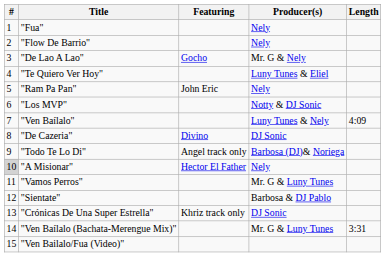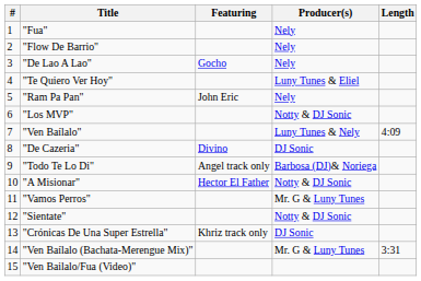 <table class="wikitable">
 <tr>
 <th align="center">#</th>
 <th align="center">Title</th>
 <th align="center">Featuring</th>
 <th align="center">Producer(s)</th>
 <th align="center">Length</th>
 </tr>
 <tr>
 <td>1</td>
 <td>"Fua"</td>
 <td></td>
 <td><a href='#'>Nely</a></td>
 <td></td>
 </tr>
 <tr>
 <td>2</td>
 <td>"Flow De Barrio"</td>
 <td></td>
 <td><a href='#'>Nely</a></td>
 <td></td>
 </tr>
 <tr>
 <td>3</td>
 <td>"De Lao A Lao"</td>
 <td><a href='#'>Gocho</a></td>
-<td>Mr. G & <a href='#'>Nely</a></td>
+<td><a href='#'>Nely</a></td>
 <td></td>
 </tr>
 <tr>
 <td>4</td>
 <td>"Te Quiero Ver Hoy"</td>
 <td></td>
 <td><a href='#'>Luny Tunes</a> & <a href='#'>Eliel</a></td>
 <td></td>
 </tr>
 <tr>
 <td>5</td>
 <td>"Ram Pa Pan"</td>
 <td>John Eric</td>
 <td><a href='#'>Nely</a></td>
 <td></td>
 </tr>
 <tr>
 <td>6</td>
 <td>"Los MVP"</td>
 <td></td>
 <td><a href='#'>Notty</a> & <a href='#'>DJ Sonic</a></td>
 <td></td>
 </tr>
 <tr>
 <td>7</td>
 <td>"Ven Baílalo"</td>
 <td></td>
 <td><a href='#'>Luny Tunes</a> & <a href='#'>Nely</a></td>
 <td>4:09</td>
 </tr>
 <tr>
 <td>8</td>
 <td>"De Cazeria"</td>
 <td><a href='#'>Divino</a></td>
 <td><a href='#'>DJ Sonic</a></td>
 <td></td>
 </tr>
 <tr>
 <td>9</td>
 <td>"Todo Te Lo Di"</td>
 <td>Angel track only</td>
 <td><a href='#'>Barbosa (DJ)</a>& <a href='#'>Noriega</a></td>
 <td></td>
 </tr>
 <tr>
-<td style="background: lightgrey;">10</td>
+<td>10</td>
 <td>"A Misionar"</td>
 <td><a href='#'>Hector El Father</a></td>
-<td><a href='#'>Nely</a></td>
+<td><a href='#'>Notty</a> & <a href='#'>DJ Sonic</a></td>
 <td></td>
 </tr>
 <tr>
 <td>11</td>
 <td>"Vamos Perros"</td>
 <td></td>
 <td>Mr. G & <a href='#'>Luny Tunes</a></td>
 <td></td>
 </tr>
 <tr>
 <td>12</td>
 <td>"Sientate"</td>
 <td></td>
-<td>Barbosa & <a href='#'>DJ Pablo</a></td>
+<td><a href='#'>Notty</a> & <a href='#'>DJ Sonic</a></td>
 <td></td>
 </tr>
 <tr>
 <td>13</td>
 <td>"Crónicas De Una Super Estrella"</td>
 <td>Khriz track only</td>
 <td><a href='#'>DJ Sonic</a></td>
 <td></td>
 </tr>
 <tr>
 <td>14</td>
 <td>"Ven Baílalo (Bachata-Merengue Mix)"</td>
 <td></td>
 <td>Mr. G & <a href='#'>Luny Tunes</a></td>
 <td>3:31</td>
 </tr>
 <tr>
 <td>15</td>
 <td>"Ven Bailalo/Fua (Video)"</td>
 <td></td>
 <td></td>
 </tr>
 </table>
